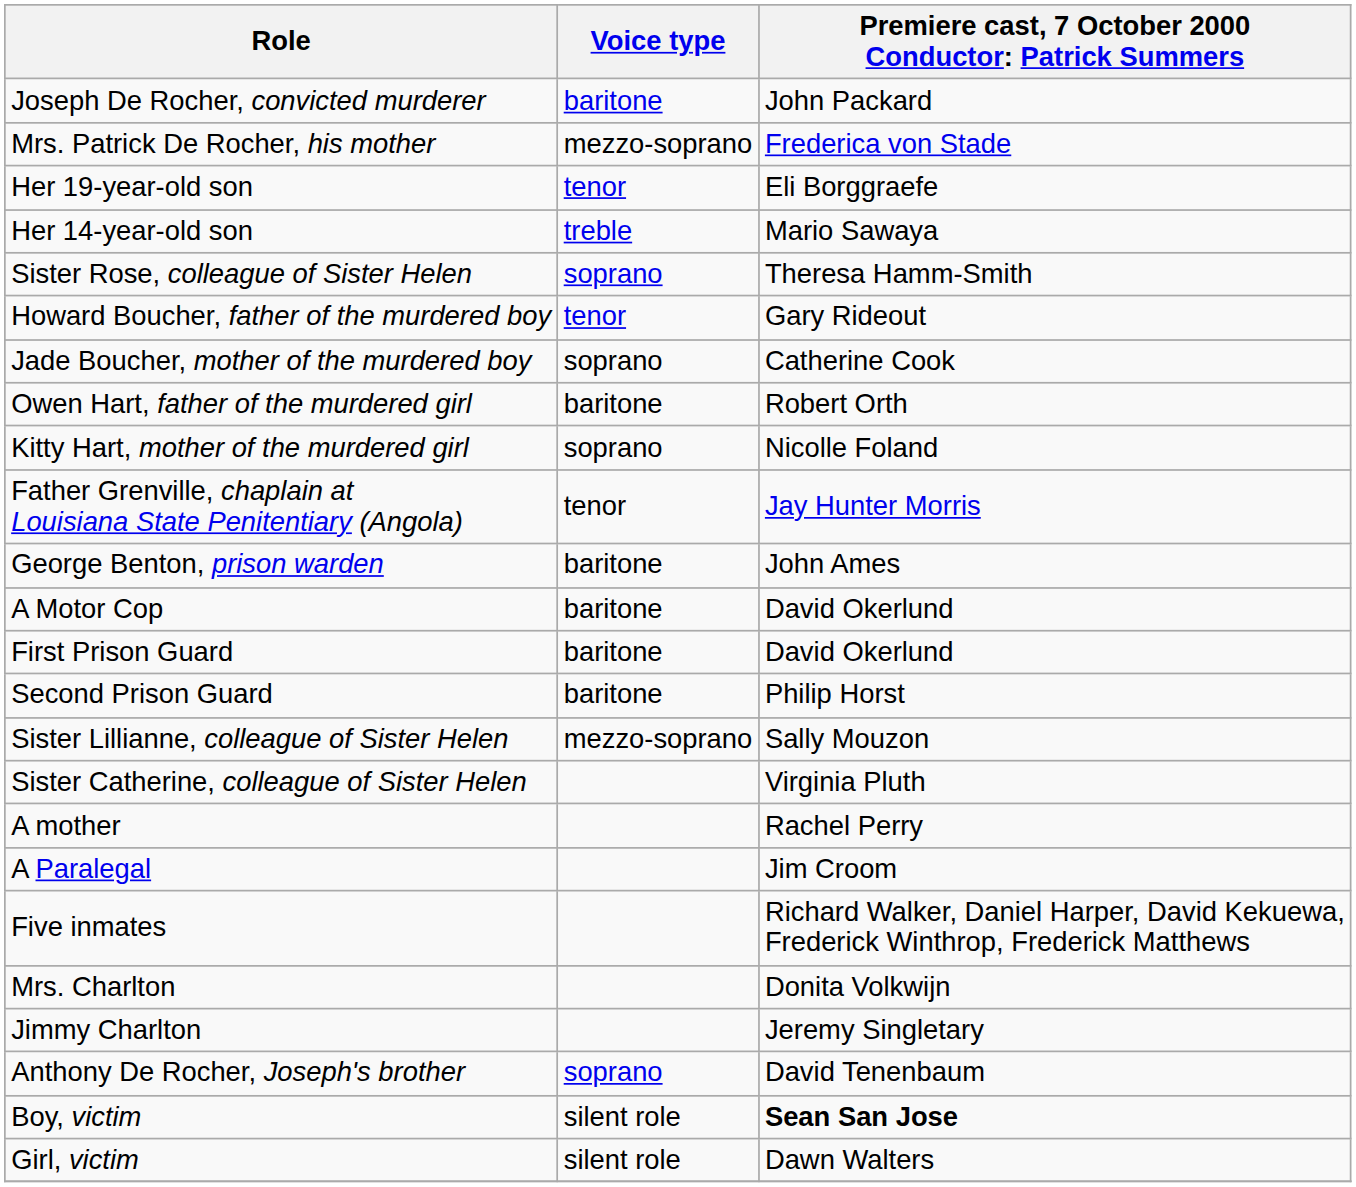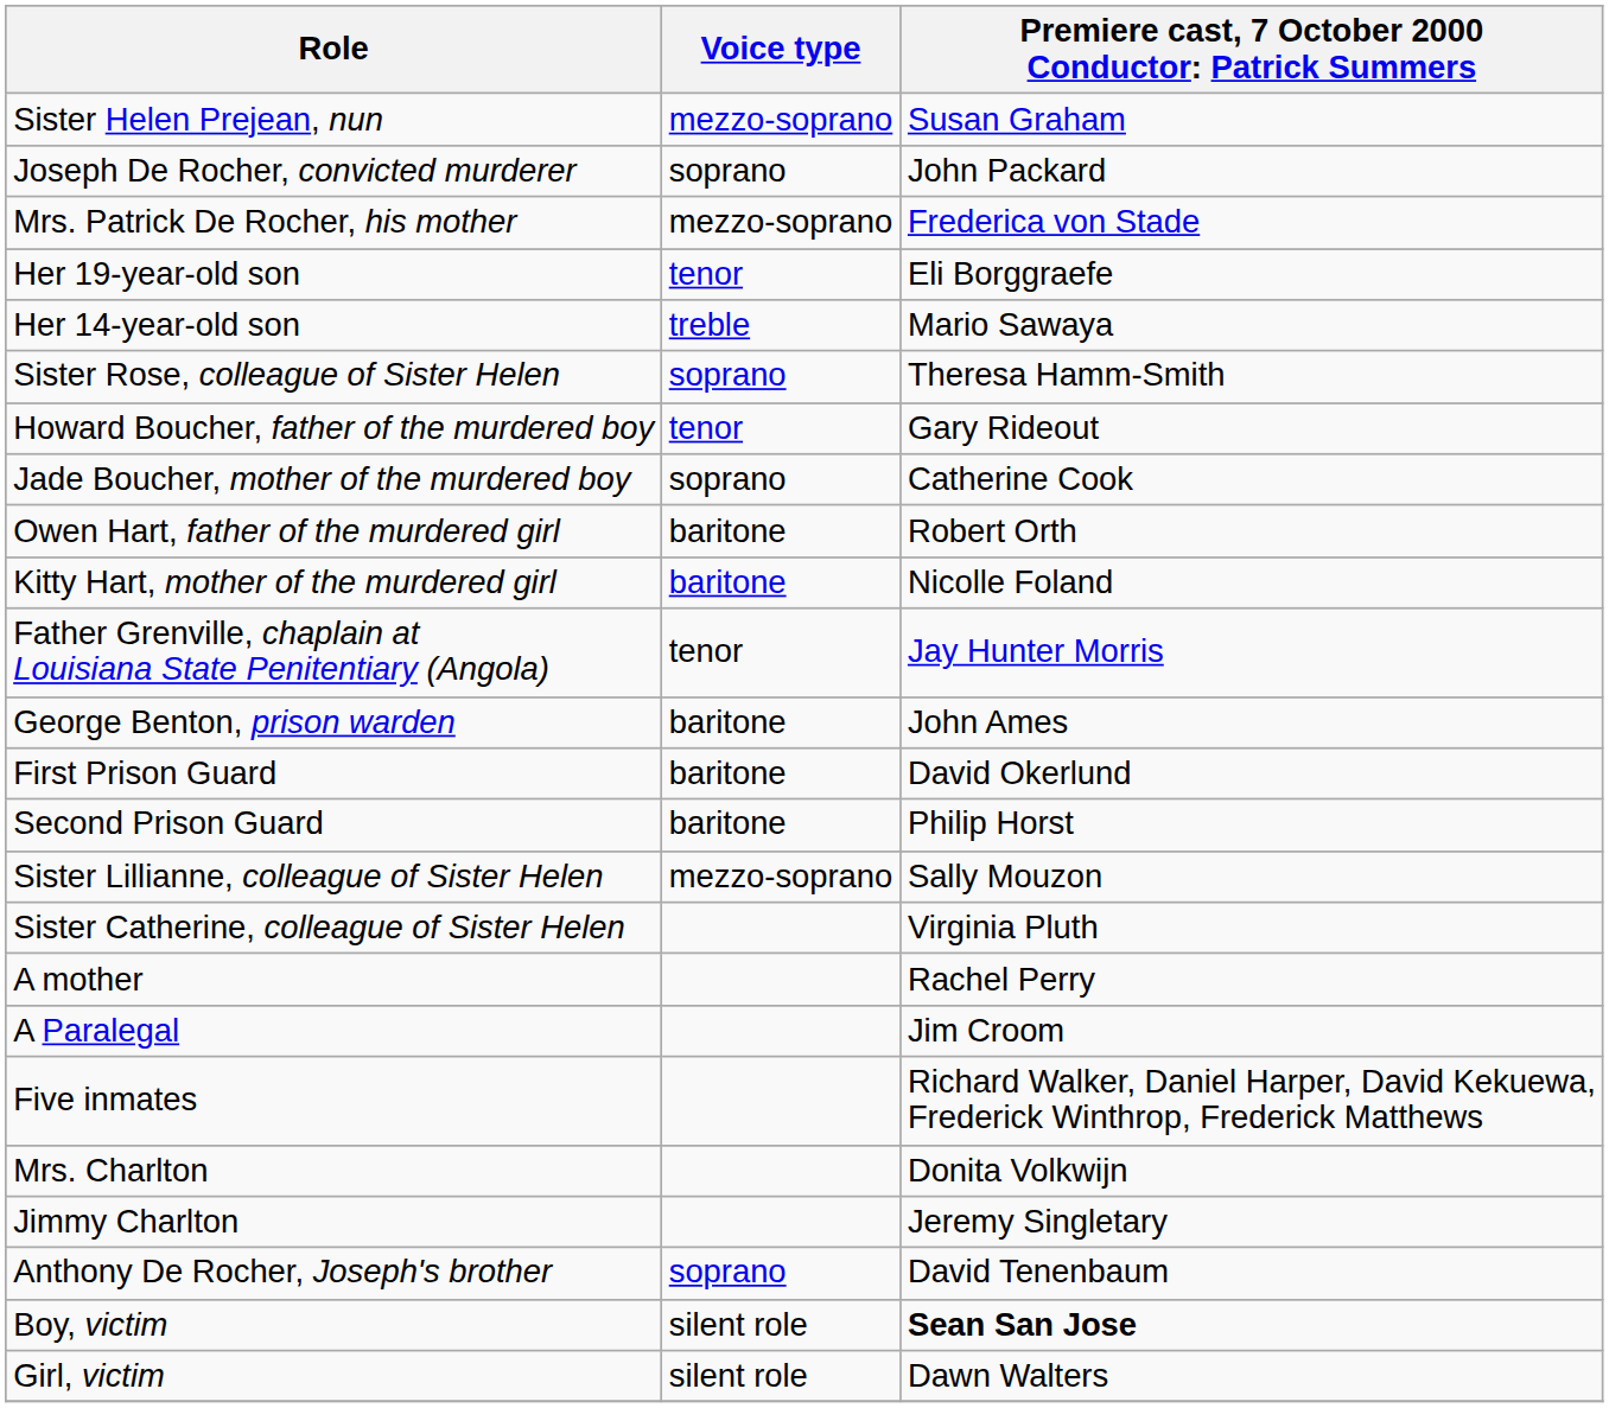 <table class="wikitable">
 <tr>
 <th>Role</th>
 <th><a href='#'>Voice type</a></th>
 <th>Premiere cast, 7 October 2000<br><a href='#'>Conductor</a>: <a href='#'>Patrick Summers</a></th>
 </tr>
 <tr>
+<td>Sister <a href='#'>Helen Prejean</a>, <em>nun</em></td>
+<td><a href='#'>mezzo-soprano</a></td>
+<td><a href='#'>Susan Graham</a></td>
+</tr>
+<tr>
 <td>Joseph De Rocher, <em>convicted murderer</em></td>
-<td><a href='#'>baritone</a></td>
+<td>soprano</td>
 <td>John Packard</td>
 </tr>
 <tr>
 <td>Mrs. Patrick De Rocher, <em>his mother</em></td>
 <td>mezzo-soprano</td>
 <td><a href='#'>Frederica von Stade</a></td>
 </tr>
 <tr>
 <td>Her 19-year-old son</td>
 <td><a href='#'>tenor</a></td>
 <td>Eli Borggraefe</td>
 </tr>
 <tr>
 <td>Her 14-year-old son</td>
 <td><a href='#'>treble</a></td>
 <td>Mario Sawaya</td>
 </tr>
 <tr>
 <td>Sister Rose, <em>colleague of Sister Helen</em></td>
 <td><a href='#'>soprano</a></td>
 <td>Theresa Hamm-Smith</td>
 </tr>
 <tr>
 <td>Howard Boucher, <em>father of the murdered boy</em></td>
 <td><a href='#'>tenor</a></td>
 <td>Gary Rideout</td>
 </tr>
 <tr>
 <td>Jade Boucher, <em>mother of the murdered boy</em></td>
 <td>soprano</td>
 <td>Catherine Cook</td>
 </tr>
 <tr>
 <td>Owen Hart, <em>father of the murdered girl</em></td>
 <td>baritone</td>
 <td>Robert Orth</td>
 </tr>
 <tr>
 <td>Kitty Hart, <em>mother of the murdered girl</em></td>
-<td>soprano</td>
+<td><a href='#'>baritone</a></td>
 <td>Nicolle Foland</td>
 </tr>
 <tr>
 <td>Father Grenville, <em>chaplain at<br><a href='#'>Louisiana State Penitentiary</a> (Angola)</em></td>
 <td>tenor</td>
 <td><a href='#'>Jay Hunter Morris</a></td>
 </tr>
 <tr>
 <td>George Benton, <em><a href='#'>prison warden</a></em></td>
 <td>baritone</td>
 <td>John Ames</td>
-</tr>
-<tr>
-<td>A Motor Cop</td>
-<td>baritone</td>
-<td>David Okerlund</td>
 </tr>
 <tr>
 <td>First Prison Guard</td>
 <td>baritone</td>
 <td>David Okerlund</td>
 </tr>
 <tr>
 <td>Second Prison Guard</td>
 <td>baritone</td>
 <td>Philip Horst</td>
 </tr>
 <tr>
 <td>Sister Lillianne, <em>colleague of Sister Helen</em></td>
 <td>mezzo-soprano</td>
 <td>Sally Mouzon</td>
 </tr>
 <tr>
 <td>Sister Catherine, <em>colleague of Sister Helen</em></td>
 <td> </td>
 <td>Virginia Pluth</td>
 </tr>
 <tr>
 <td>A mother</td>
 <td> </td>
 <td>Rachel Perry</td>
 </tr>
 <tr>
 <td>A <a href='#'>Paralegal</a></td>
 <td> </td>
 <td>Jim Croom</td>
 </tr>
 <tr>
 <td>Five inmates</td>
 <td> </td>
 <td>Richard Walker, Daniel Harper, David Kekuewa,<br>Frederick Winthrop, Frederick Matthews</td>
 </tr>
 <tr>
 <td>Mrs. Charlton</td>
 <td> </td>
 <td>Donita Volkwijn</td>
 </tr>
 <tr>
 <td>Jimmy Charlton</td>
 <td> </td>
 <td>Jeremy Singletary</td>
 </tr>
 <tr>
 <td>Anthony De Rocher, <em>Joseph's brother</em></td>
 <td><a href='#'>soprano</a></td>
 <td>David Tenenbaum</td>
 </tr>
 <tr>
 <td>Boy, <em>victim</em></td>
 <td>silent role</td>
 <td><strong>Sean San Jose</strong></td>
 </tr>
 <tr>
 <td>Girl, <em>victim</em></td>
 <td>silent role</td>
 <td>Dawn Walters</td>
 </tr>
 <tr>
 </tr>
 </table>
